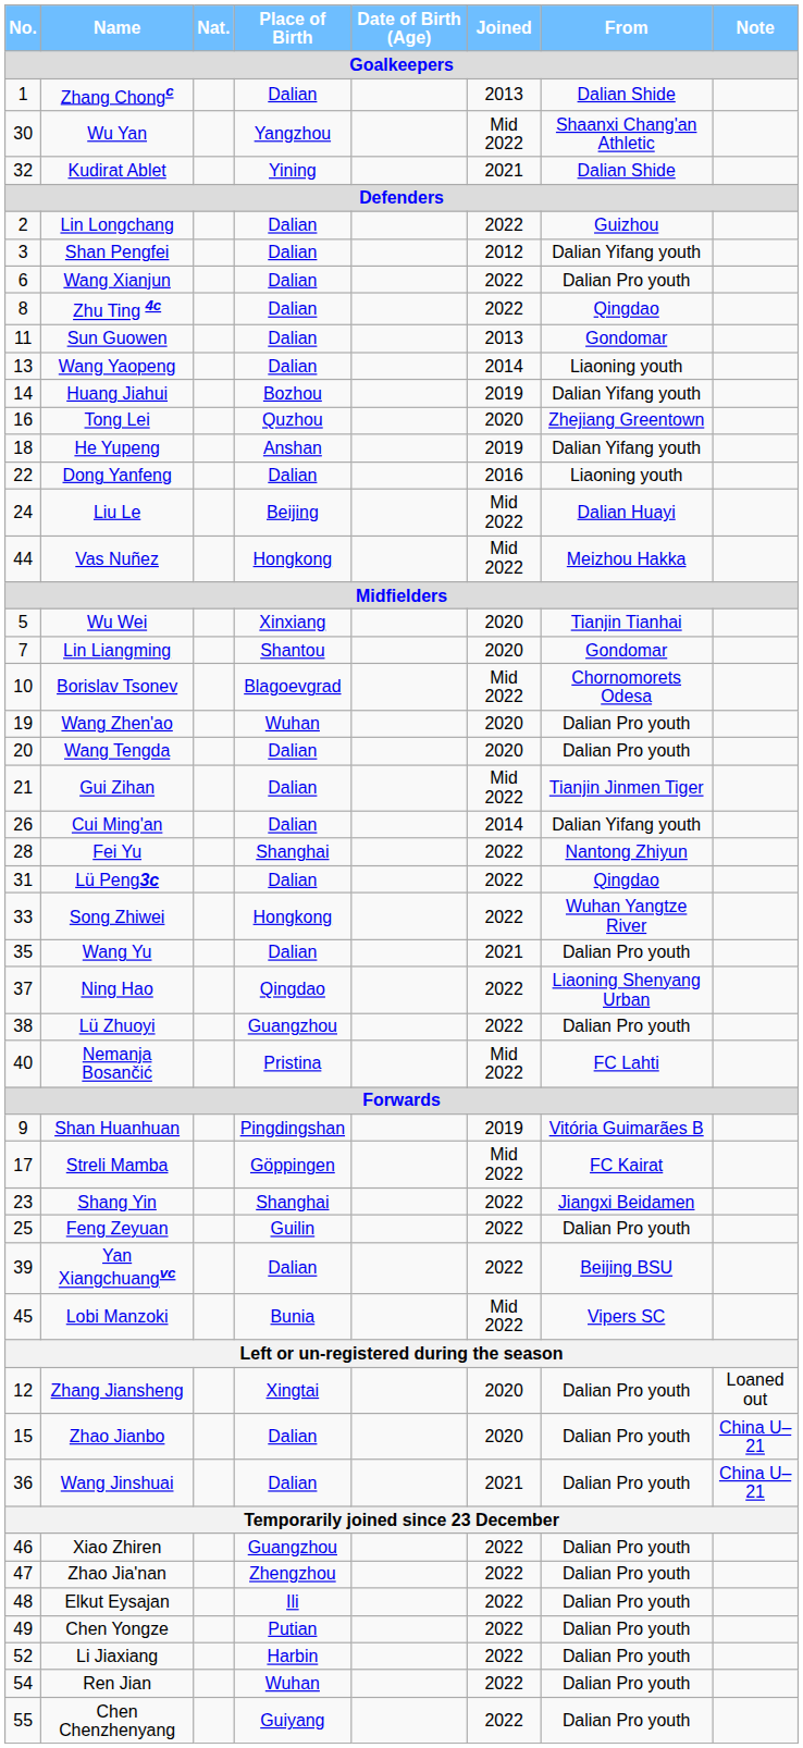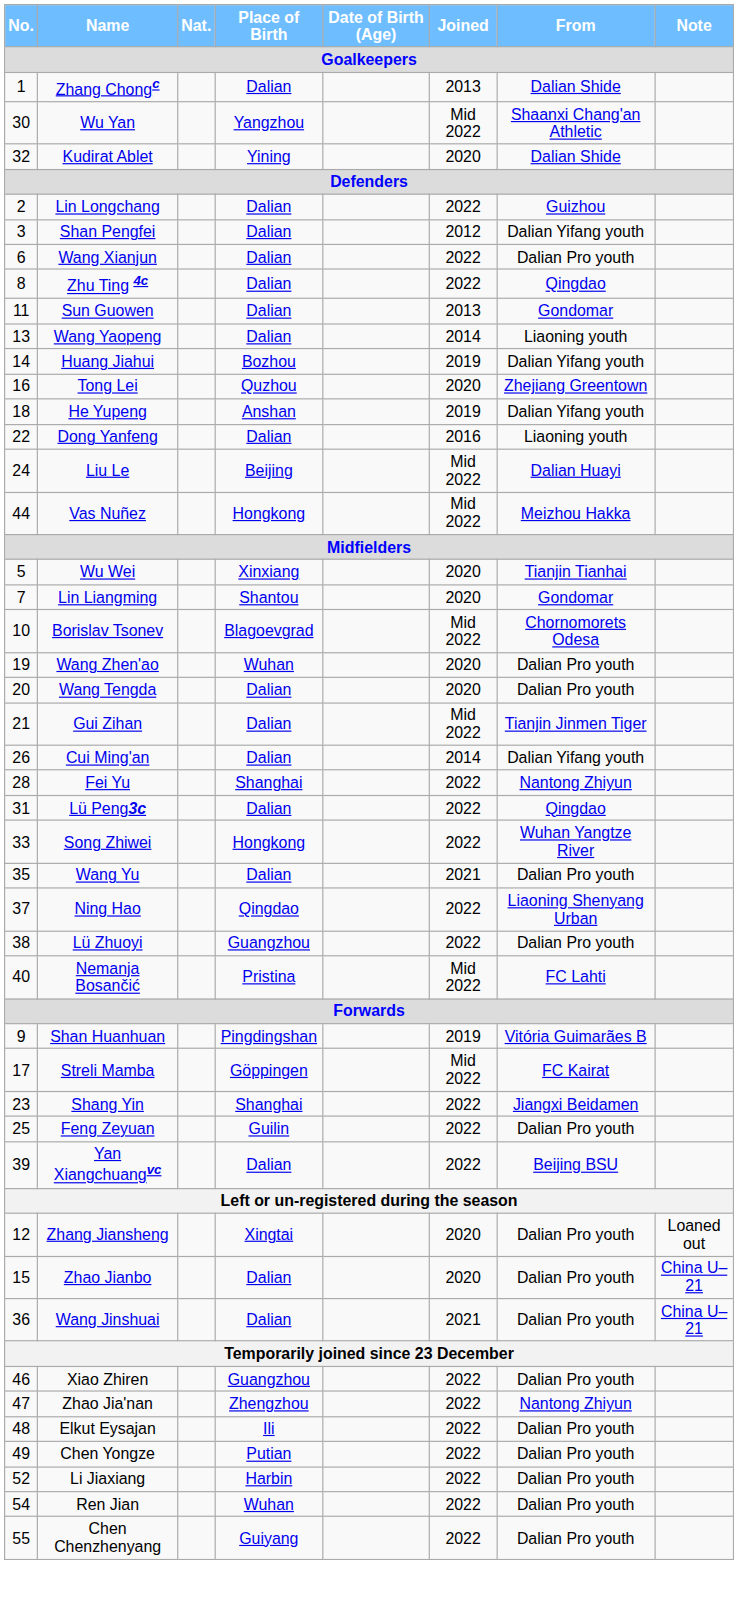 <table class="wikitable" style="text-align:center; font-size:85%; width:100%;">
 <tr>
 <th style="background:#6ebeff; color:white; text-align:center;">No.</th>
 <th style="background:#6ebeff; color:white; text-align:center;">Name</th>
 <th style="background:#6ebeff; color:white; text-align:center;">Nat.</th>
 <th style="background:#6ebeff; color:white; text-align:center;">Place of Birth</th>
 <th style="background:#6ebeff; color:white; text-align:center;">Date of Birth (Age)</th>
 <th style="background:#6ebeff; color:white; text-align:center;">Joined</th>
 <th style="background:#6ebeff; color:white; text-align:center;">From</th>
 <th style="background:#6ebeff; color:white; text-align:center;">Note</th>
 </tr>
 <tr>
 <th colspan="8" style="background:#dcdcdc; color:blue; text-align:center;">Goalkeepers</th>
 </tr>
 <tr>
 <td>1</td>
 <td><a href='#'>Zhang Chong</a><sup><strong><em><a href='#'>c</a></em></strong></sup></td>
 <td></td>
 <td> <a href='#'>Dalian</a></td>
 <td></td>
 <td>2013</td>
 <td><a href='#'>Dalian Shide</a></td>
 <td></td>
 </tr>
 <tr>
 <td>30</td>
 <td><a href='#'>Wu Yan</a></td>
 <td></td>
 <td> <a href='#'>Yangzhou</a></td>
 <td></td>
 <td>Mid 2022</td>
 <td><a href='#'>Shaanxi Chang'an Athletic</a></td>
 <td></td>
 </tr>
 <tr>
 <td>32</td>
 <td><a href='#'>Kudirat Ablet</a></td>
 <td></td>
 <td> <a href='#'>Yining</a></td>
 <td></td>
-<td>2021</td>
+<td>2020</td>
 <td><a href='#'>Dalian Shide</a></td>
 <td></td>
 </tr>
 <tr>
 <th colspan="8" style="background:#dcdcdc; color:blue; text-align:center;">Defenders</th>
 </tr>
 <tr>
 <td>2</td>
 <td><a href='#'>Lin Longchang</a></td>
 <td></td>
 <td> <a href='#'>Dalian</a></td>
 <td></td>
 <td>2022</td>
 <td><a href='#'>Guizhou</a></td>
 <td></td>
 </tr>
 <tr>
 <td>3</td>
 <td><a href='#'>Shan Pengfei</a></td>
 <td></td>
 <td> <a href='#'>Dalian</a></td>
 <td></td>
 <td>2012</td>
 <td>Dalian Yifang youth</td>
 <td></td>
 </tr>
 <tr>
 <td>6</td>
 <td><a href='#'>Wang Xianjun</a></td>
 <td></td>
 <td> <a href='#'>Dalian</a></td>
 <td></td>
 <td>2022</td>
 <td>Dalian Pro youth</td>
 <td></td>
 </tr>
 <tr>
 <td>8</td>
 <td><a href='#'>Zhu Ting</a> <sup><strong><em><a href='#'>4c</a></em></strong></sup></td>
 <td></td>
 <td> <a href='#'>Dalian</a></td>
 <td></td>
 <td>2022</td>
 <td><a href='#'>Qingdao</a></td>
 <td></td>
 </tr>
 <tr>
 <td>11</td>
 <td><a href='#'>Sun Guowen</a></td>
 <td></td>
 <td> <a href='#'>Dalian</a></td>
 <td></td>
 <td>2013</td>
 <td> <a href='#'>Gondomar</a></td>
 <td></td>
 </tr>
 <tr>
 <td>13</td>
 <td><a href='#'>Wang Yaopeng</a></td>
 <td></td>
 <td> <a href='#'>Dalian</a></td>
 <td></td>
 <td>2014</td>
 <td>Liaoning youth</td>
 <td></td>
 </tr>
 <tr>
 <td>14</td>
 <td><a href='#'>Huang Jiahui</a></td>
 <td></td>
 <td> <a href='#'>Bozhou</a></td>
 <td></td>
 <td>2019</td>
 <td>Dalian Yifang youth</td>
 <td></td>
 </tr>
 <tr>
 <td>16</td>
 <td><a href='#'>Tong Lei</a></td>
 <td></td>
 <td> <a href='#'>Quzhou</a></td>
 <td></td>
 <td>2020</td>
 <td><a href='#'>Zhejiang Greentown</a></td>
 <td></td>
 </tr>
 <tr>
 <td>18</td>
 <td><a href='#'>He Yupeng</a></td>
 <td></td>
 <td> <a href='#'>Anshan</a></td>
 <td></td>
 <td>2019</td>
 <td>Dalian Yifang youth</td>
 <td></td>
 </tr>
 <tr>
 <td>22</td>
 <td><a href='#'>Dong Yanfeng</a></td>
 <td></td>
 <td> <a href='#'>Dalian</a></td>
 <td></td>
 <td>2016</td>
 <td>Liaoning youth</td>
 <td></td>
 </tr>
 <tr>
 <td>24</td>
 <td><a href='#'>Liu Le</a></td>
 <td></td>
 <td> <a href='#'>Beijing</a></td>
 <td></td>
 <td>Mid 2022</td>
 <td><a href='#'>Dalian Huayi</a></td>
 <td></td>
 </tr>
 <tr>
 <td>44</td>
 <td><a href='#'>Vas Nuñez</a></td>
 <td></td>
 <td> <a href='#'>Hongkong</a></td>
 <td></td>
 <td>Mid 2022</td>
 <td><a href='#'>Meizhou Hakka</a></td>
 <td></td>
 </tr>
 <tr>
 <th colspan="8" style="background:#dcdcdc; color:blue; text-align:center;">Midfielders</th>
 </tr>
 <tr>
 <td>5</td>
 <td><a href='#'>Wu Wei</a></td>
 <td></td>
 <td> <a href='#'>Xinxiang</a></td>
 <td></td>
 <td>2020</td>
 <td><a href='#'>Tianjin Tianhai</a></td>
 <td></td>
 </tr>
 <tr>
 <td>7</td>
 <td><a href='#'>Lin Liangming</a></td>
 <td></td>
 <td> <a href='#'>Shantou</a></td>
 <td></td>
 <td>2020</td>
 <td> <a href='#'>Gondomar</a></td>
 <td></td>
 </tr>
 <tr>
 <td>10</td>
 <td><a href='#'>Borislav Tsonev</a></td>
 <td></td>
 <td> <a href='#'>Blagoevgrad</a></td>
 <td></td>
 <td>Mid 2022</td>
 <td> <a href='#'>Chornomorets Odesa</a></td>
 <td></td>
 </tr>
 <tr>
 <td>19</td>
 <td><a href='#'>Wang Zhen'ao</a></td>
 <td></td>
 <td> <a href='#'>Wuhan</a></td>
 <td></td>
 <td>2020</td>
 <td>Dalian Pro youth</td>
 <td></td>
 </tr>
 <tr>
 <td>20</td>
 <td><a href='#'>Wang Tengda</a></td>
 <td></td>
 <td> <a href='#'>Dalian</a></td>
 <td></td>
 <td>2020</td>
 <td>Dalian Pro youth</td>
 <td></td>
 </tr>
 <tr>
 <td>21</td>
 <td><a href='#'>Gui Zihan</a></td>
 <td></td>
 <td> <a href='#'>Dalian</a></td>
 <td></td>
 <td>Mid 2022</td>
 <td><a href='#'>Tianjin Jinmen Tiger</a></td>
 <td></td>
 </tr>
 <tr>
 <td>26</td>
 <td><a href='#'>Cui Ming'an</a></td>
 <td></td>
 <td> <a href='#'>Dalian</a></td>
 <td></td>
 <td>2014</td>
 <td>Dalian Yifang youth</td>
 <td></td>
 </tr>
 <tr>
 <td>28</td>
 <td><a href='#'>Fei Yu</a></td>
 <td></td>
 <td> <a href='#'>Shanghai</a></td>
 <td></td>
 <td>2022</td>
 <td><a href='#'>Nantong Zhiyun</a></td>
 <td></td>
 </tr>
 <tr>
 <td>31</td>
 <td><a href='#'>Lü Peng</a><strong><em><a href='#'>3c</a></em></strong></td>
 <td></td>
 <td> <a href='#'>Dalian</a></td>
 <td></td>
 <td>2022</td>
 <td><a href='#'>Qingdao</a></td>
 <td></td>
 </tr>
 <tr>
 <td>33</td>
 <td><a href='#'>Song Zhiwei</a></td>
 <td></td>
 <td> <a href='#'>Hongkong</a></td>
 <td></td>
 <td>2022</td>
 <td><a href='#'>Wuhan Yangtze River</a></td>
 <td></td>
 </tr>
 <tr>
 <td>35</td>
 <td><a href='#'>Wang Yu</a></td>
 <td></td>
 <td> <a href='#'>Dalian</a></td>
 <td></td>
 <td>2021</td>
 <td>Dalian Pro youth</td>
 <td></td>
 </tr>
 <tr>
 <td>37</td>
 <td><a href='#'>Ning Hao</a></td>
 <td></td>
 <td> <a href='#'>Qingdao</a></td>
 <td></td>
 <td>2022</td>
 <td><a href='#'>Liaoning Shenyang Urban</a></td>
 <td></td>
 </tr>
 <tr>
 <td>38</td>
 <td><a href='#'>Lü Zhuoyi</a></td>
 <td></td>
 <td> <a href='#'>Guangzhou</a></td>
 <td></td>
 <td>2022</td>
 <td>Dalian Pro youth</td>
 <td></td>
 </tr>
 <tr>
 <td>40</td>
 <td><a href='#'>Nemanja Bosančić</a></td>
 <td></td>
 <td> <a href='#'>Pristina</a></td>
 <td></td>
 <td>Mid 2022</td>
 <td> <a href='#'>FC Lahti</a></td>
 <td></td>
 </tr>
 <tr>
 <th colspan="8" style="background:#dcdcdc; color:blue; text-align=center;">Forwards</th>
 </tr>
 <tr>
 <td>9</td>
 <td><a href='#'>Shan Huanhuan</a></td>
 <td></td>
 <td> <a href='#'>Pingdingshan</a></td>
 <td></td>
 <td>2019</td>
 <td> <a href='#'>Vitória Guimarães B</a></td>
 <td></td>
 </tr>
 <tr>
 <td>17</td>
 <td><a href='#'>Streli Mamba</a></td>
 <td></td>
 <td> <a href='#'>Göppingen</a></td>
 <td></td>
 <td>Mid 2022</td>
 <td> <a href='#'>FC Kairat</a></td>
 <td></td>
 </tr>
 <tr>
 <td>23</td>
 <td><a href='#'>Shang Yin</a></td>
 <td></td>
 <td> <a href='#'>Shanghai</a></td>
 <td></td>
 <td>2022</td>
 <td><a href='#'>Jiangxi Beidamen</a></td>
 <td></td>
 </tr>
 <tr>
 <td>25</td>
 <td><a href='#'>Feng Zeyuan</a></td>
 <td></td>
 <td> <a href='#'>Guilin</a></td>
 <td></td>
 <td>2022</td>
 <td>Dalian Pro youth</td>
 <td></td>
 </tr>
 <tr>
 <td>39</td>
 <td><a href='#'>Yan Xiangchuang</a><sup><strong><em><a href='#'>vc</a></em></strong></sup></td>
 <td></td>
 <td> <a href='#'>Dalian</a></td>
 <td></td>
 <td>2022</td>
 <td><a href='#'>Beijing BSU</a></td>
 <td></td>
 </tr>
 <tr>
-<td>45</td>
-<td><a href='#'>Lobi Manzoki</a></td>
-<td></td>
-<td> <a href='#'>Bunia</a></td>
-<td></td>
-<td>Mid 2022</td>
-<td> <a href='#'>Vipers SC</a></td>
-<td></td>
-</tr>
-<tr>
 <th colspan="8">Left or un-registered during the season</th>
 </tr>
 <tr>
 <td>12</td>
 <td><a href='#'>Zhang Jiansheng</a></td>
 <td></td>
 <td> <a href='#'>Xingtai</a></td>
 <td></td>
 <td>2020</td>
 <td>Dalian Pro youth</td>
 <td>Loaned out</td>
 </tr>
 <tr>
 <td>15</td>
 <td><a href='#'>Zhao Jianbo</a></td>
 <td></td>
 <td> <a href='#'>Dalian</a></td>
 <td></td>
 <td>2020</td>
 <td>Dalian Pro youth</td>
 <td><a href='#'>China U–21</a></td>
 </tr>
 <tr>
 <td>36</td>
 <td><a href='#'>Wang Jinshuai</a></td>
 <td></td>
 <td> <a href='#'>Dalian</a></td>
 <td></td>
 <td>2021</td>
 <td>Dalian Pro youth</td>
 <td><a href='#'>China U–21</a></td>
 </tr>
 <tr>
 <th colspan="8">Temporarily joined since 23 December</th>
 </tr>
 <tr>
 <td>46</td>
 <td>Xiao Zhiren</td>
 <td></td>
 <td> <a href='#'>Guangzhou</a></td>
 <td></td>
 <td>2022</td>
 <td>Dalian Pro youth</td>
 <td></td>
 </tr>
 <tr>
 <td>47</td>
 <td>Zhao Jia'nan</td>
 <td></td>
 <td> <a href='#'>Zhengzhou</a></td>
 <td></td>
 <td>2022</td>
-<td>Dalian Pro youth</td>
+<td><a href='#'>Nantong Zhiyun</a></td>
 <td></td>
 </tr>
 <tr>
 <td>48</td>
 <td>Elkut Eysajan</td>
 <td></td>
 <td> <a href='#'>Ili</a></td>
 <td></td>
 <td>2022</td>
 <td>Dalian Pro youth</td>
 <td></td>
 </tr>
 <tr>
 <td>49</td>
 <td>Chen Yongze</td>
 <td></td>
 <td> <a href='#'>Putian</a></td>
 <td></td>
 <td>2022</td>
 <td>Dalian Pro youth</td>
 <td></td>
 </tr>
 <tr>
 <td>52</td>
 <td>Li Jiaxiang</td>
 <td></td>
 <td> <a href='#'>Harbin</a></td>
 <td></td>
 <td>2022</td>
 <td>Dalian Pro youth</td>
 <td></td>
 </tr>
 <tr>
 <td>54</td>
 <td>Ren Jian</td>
 <td></td>
 <td> <a href='#'>Wuhan</a></td>
 <td></td>
 <td>2022</td>
 <td>Dalian Pro youth</td>
 <td></td>
 </tr>
 <tr>
 <td>55</td>
 <td>Chen Chenzhenyang</td>
 <td></td>
 <td> <a href='#'>Guiyang</a></td>
 <td></td>
 <td>2022</td>
 <td>Dalian Pro youth</td>
 <td></td>
 </tr>
 </table>
